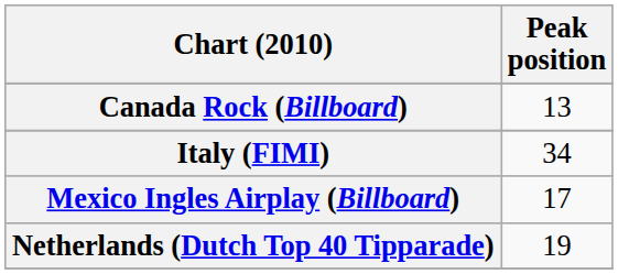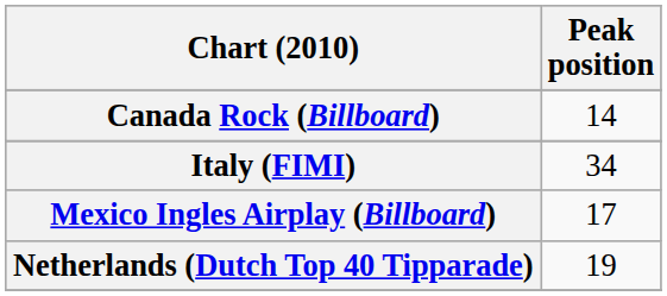 <table class="wikitable sortable plainrowheaders" style="text-align:center;">
 <tr>
 <th scope="col">Chart (2010)</th>
 <th scope="col">Peak<br>position</th>
 </tr>
 <tr>
 </tr>
 <tr>
 </tr>
 <tr>
 </tr>
 <tr>
 </tr>
 <tr>
 </tr>
 <tr>
 <th scope="row">Canada <a href='#'>Rock</a> (<em><a href='#'>Billboard</a></em>)</th>
-<td>13</td>
+<td>14</td>
 </tr>
 <tr>
 </tr>
 <tr>
 </tr>
 <tr>
 </tr>
 <tr>
 <th scope="row">Italy (<a href='#'>FIMI</a>)</th>
 <td>34</td>
 </tr>
 <tr>
 <th scope="row"><a href='#'>Mexico Ingles Airplay</a> (<em><a href='#'>Billboard</a></em>)</th>
 <td>17</td>
 </tr>
 <tr>
 <th scope="row">Netherlands (<a href='#'>Dutch Top 40 Tipparade</a>)</th>
 <td>19</td>
 </tr>
 <tr>
 </tr>
 <tr>
 </tr>
 <tr>
 </tr>
 <tr>
 </tr>
 <tr>
 </tr>
 <tr>
 </tr>
 <tr>
 </tr>
 <tr>
 </tr>
 <tr>
 </tr>
 <tr>
 </tr>
 </table>
